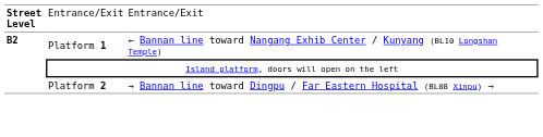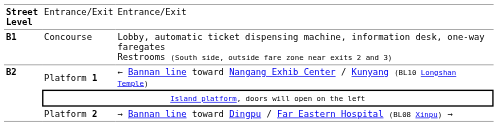 <table table border=0 cellspacing=0 cellpadding=3>
 <tr>
 <td style="border-top:solid 1px gray;border-bottom:solid 1px gray;" width=50 valign=top><strong>Street Level</strong></td>
 <td style="border-top:solid 1px gray;border-bottom:solid 1px gray;" width=100 valign=top>Entrance/Exit</td>
 <td style="border-top:solid 1px gray;border-bottom:solid 1px gray;" width=550 valign=top>Entrance/Exit</td>
+</tr>
+<tr>
+<td style="border-bottom:solid 1px gray;" width=50 valign=top><strong>B1</strong></td>
+<td style="border-bottom:solid 1px gray;" width=100 valign=top>Concourse</td>
+<td style="border-bottom:solid 1px gray;" width=550 valign=top>Lobby, automatic ticket dispensing machine, information desk, one-way faregates<br>Restrooms <small>(South side, outside fare zone near exits 2 and 3)</small></td>
 </tr>
 <tr>
 <td style="border-bottom:solid 1px gray;" rowspan=3 valign=top><strong>B2</strong></td>
 <td>Platform <span><strong>1</strong></span></td>
 <td>←  <a href='#'>Bannan line</a> toward <a href='#'>Nangang Exhib Center</a> / <a href='#'>Kunyang</a> <small>(BL10 <a href='#'>Longshan Temple</a>)</small></td>
 </tr>
 <tr>
 <td style="border-top:solid 2px black;border-right:solid 2px black;border-left:solid 2px black;border-bottom:solid 2px black;text-align:center;" colspan=2><small><a href='#'>Island platform</a>, doors will open on the left</small></td>
 </tr>
 <tr>
 <td style="border-bottom:solid 1px gray;">Platform <span><strong>2</strong></span></td>
 <td style="border-bottom:solid 1px gray;"><span>→</span>  <a href='#'>Bannan line</a> toward <a href='#'>Dingpu</a> / <a href='#'>Far Eastern Hospital</a> <small>(BL08 <a href='#'>Xinpu</a>)</small> →</td>
 </tr>
 </table>
